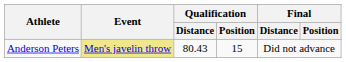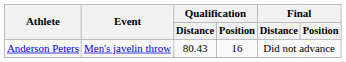 <table class=wikitable style="font-size:90%">
 <tr>
 <th rowspan="2">Athlete</th>
 <th rowspan="2">Event</th>
 <th colspan="2">Qualification</th>
 <th colspan="2">Final</th>
 </tr>
 <tr style="font-size:95%">
 <th>Distance</th>
 <th>Position</th>
 <th>Distance</th>
 <th>Position</th>
 </tr>
 <tr align=center>
 <td align=left><a href='#'>Anderson Peters</a></td>
-<td align=left style="background: khaki;"><a href='#'>Men's javelin throw</a></td>
+<td align=left><a href='#'>Men's javelin throw</a></td>
 <td>80.43</td>
-<td>15</td>
+<td>16</td>
 <td colspan="2">Did not advance</td>
 </tr>
 </table>
